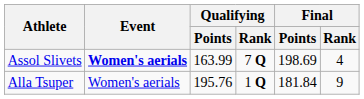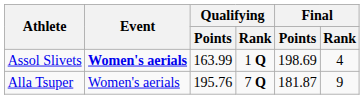 <table class="wikitable">
 <tr>
 <th rowspan="2">Athlete</th>
 <th rowspan="2">Event</th>
 <th colspan="2">Qualifying</th>
 <th colspan="2">Final</th>
 </tr>
 <tr>
 <th>Points</th>
 <th>Rank</th>
 <th>Points</th>
 <th>Rank</th>
 </tr>
 <tr>
 <td><a href='#'>Assol Slivets</a></td>
 <td><strong><a href='#'>Women's aerials</a></strong></td>
 <td align="center">163.99</td>
-<td align="center">7 <strong>Q</strong></td>
+<td align="center">1 <strong>Q</strong></td>
 <td align="center">198.69</td>
 <td align="center">4</td>
 </tr>
 <tr>
 <td><a href='#'>Alla Tsuper</a></td>
 <td><a href='#'>Women's aerials</a></td>
 <td align="center">195.76</td>
-<td align="center">1 <strong>Q</strong></td>
-<td align="center">181.84</td>
+<td align="center">7 <strong>Q</strong></td>
+<td align="center">181.87</td>
 <td align="center">9</td>
 </tr>
 </table>
